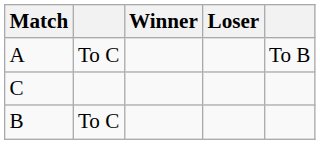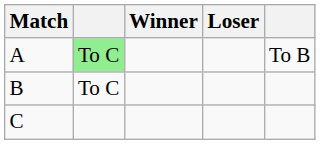 <table class=wikitable>
 <tr>
 <th>Match</th>
 <th></th>
 <th>Winner</th>
 <th>Loser</th>
 <th></th>
 </tr>
 <tr>
 <td>A</td>
+<td style="background: lightgreen;">To C</td>
+<td></td>
+<td></td>
+<td>To B</td>
+</tr>
+<tr>
+<td>B</td>
 <td>To C</td>
 <td></td>
 <td></td>
-<td>To B</td>
+<td></td>
 </tr>
 <tr>
 <td>C</td>
 <td></td>
 <td></td>
 <td></td>
 <td></td>
 </tr>
-<tr>
-<td>B</td>
-<td>To C</td>
-<td></td>
-<td></td>
-<td></td>
-</tr>
 </table>
